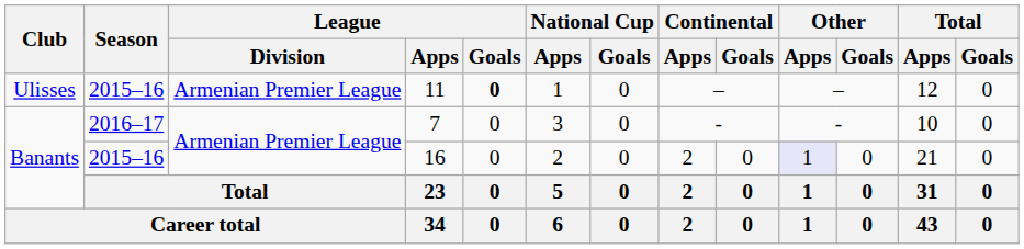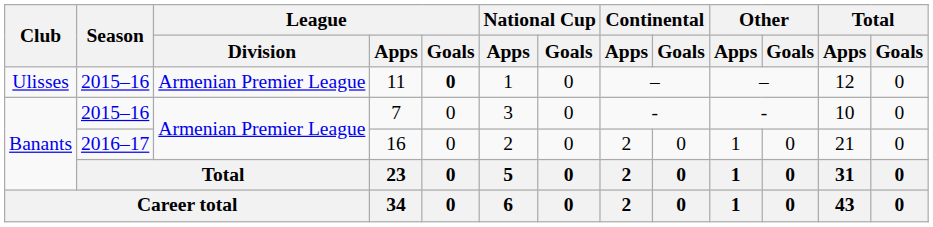 <table class="wikitable" style="text-align: center;">
 <tr>
 <th rowspan="2">Club</th>
 <th rowspan="2">Season</th>
 <th colspan="3">League</th>
 <th colspan="2">National Cup</th>
 <th colspan="2">Continental</th>
 <th colspan="2">Other</th>
 <th colspan="2">Total</th>
 </tr>
 <tr>
 <th>Division</th>
 <th>Apps</th>
 <th>Goals</th>
 <th>Apps</th>
 <th>Goals</th>
 <th>Apps</th>
 <th>Goals</th>
 <th>Apps</th>
 <th>Goals</th>
 <th>Apps</th>
 <th>Goals</th>
 </tr>
 <tr>
 <td valign="center"><a href='#'>Ulisses</a></td>
 <td><a href='#'>2015–16</a></td>
 <td><a href='#'>Armenian Premier League</a></td>
 <td>11</td>
 <td><strong>0</strong></td>
 <td>1</td>
 <td>0</td>
 <td colspan="2">–</td>
 <td colspan="2">–</td>
 <td>12</td>
 <td>0</td>
 </tr>
 <tr>
 <td rowspan="3" valign="center"><a href='#'>Banants</a></td>
-<td><a href='#'>2016–17</a></td>
+<td><a href='#'>2015–16</a></td>
 <td rowspan="2" valign="center"><a href='#'>Armenian Premier League</a></td>
 <td>7</td>
 <td>0</td>
 <td>3</td>
 <td>0</td>
 <td colspan="2">-</td>
 <td colspan="2">-</td>
 <td>10</td>
 <td>0</td>
 </tr>
 <tr>
-<td><a href='#'>2015–16</a></td>
+<td><a href='#'>2016–17</a></td>
 <td>16</td>
 <td>0</td>
 <td>2</td>
 <td>0</td>
 <td>2</td>
 <td>0</td>
-<td style="background: lavender;">1</td>
+<td>1</td>
 <td>0</td>
 <td>21</td>
 <td>0</td>
 </tr>
 <tr>
 <th colspan="2">Total</th>
 <th>23</th>
 <th>0</th>
 <th>5</th>
 <th>0</th>
 <th>2</th>
 <th>0</th>
 <th>1</th>
 <th>0</th>
 <th>31</th>
 <th>0</th>
 </tr>
 <tr>
 <th colspan="3">Career total</th>
 <th>34</th>
 <th>0</th>
 <th>6</th>
 <th>0</th>
 <th>2</th>
 <th>0</th>
 <th>1</th>
 <th>0</th>
 <th>43</th>
 <th>0</th>
 </tr>
 </table>
